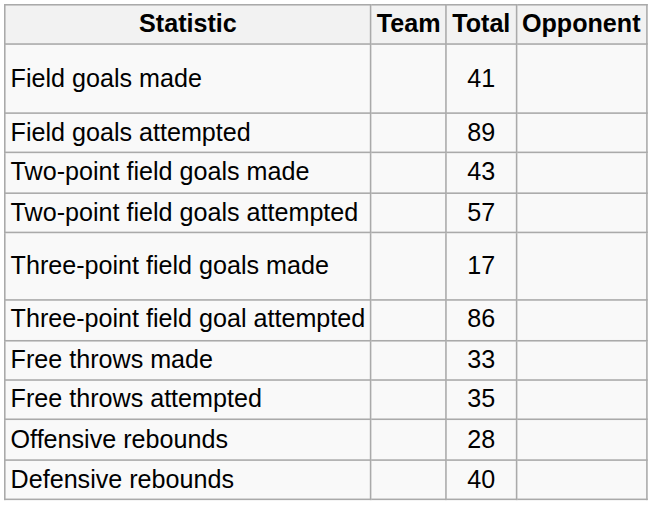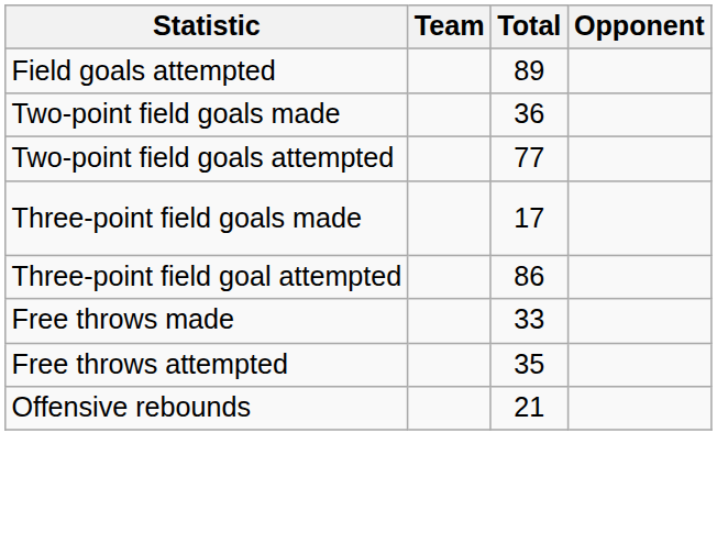 <table class=wikitable>
 <tr>
 <th>Statistic</th>
 <th>Team</th>
 <th>Total</th>
 <th>Opponent</th>
-</tr>
-<tr>
-<td>Field goals made</td>
-<td><br><br></td>
-<td align=center>41</td>
-<td><br><br></td>
 </tr>
 <tr>
 <td>Field goals attempted</td>
 <td></td>
 <td align=center>89</td>
 <td></td>
 </tr>
 <tr>
 <td>Two-point field goals made</td>
 <td><br></td>
-<td align=center>43</td>
+<td align=center>36</td>
 <td><br></td>
 </tr>
 <tr>
 <td>Two-point field goals attempted</td>
 <td></td>
-<td align=center>57</td>
+<td align=center>77</td>
 <td></td>
 </tr>
 <tr>
 <td>Three-point field goals made</td>
 <td><br><br></td>
 <td align=center>17</td>
 <td><br><br></td>
 </tr>
 <tr>
 <td>Three-point field goal attempted</td>
 <td></td>
 <td align=center>86</td>
 <td></td>
 </tr>
 <tr>
 <td>Free throws made</td>
 <td><br></td>
 <td align=center>33</td>
 <td><br></td>
 </tr>
 <tr>
 <td>Free throws attempted</td>
 <td></td>
 <td align=center>35</td>
 <td></td>
 </tr>
 <tr>
 <td>Offensive rebounds</td>
 <td><br></td>
-<td align=center>28</td>
+<td align=center>21</td>
 <td><br></td>
 </tr>
-<tr>
-<td>Defensive rebounds</td>
-<td></td>
-<td align=center>40</td>
-<td></td>
-</tr>
 </table>
